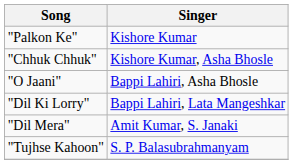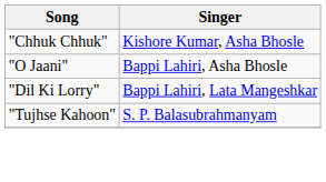 <table class="wikitable">
 <tr>
 <th>Song</th>
 <th>Singer</th>
-</tr>
-<tr>
-<td>"Palkon Ke"</td>
-<td><a href='#'>Kishore Kumar</a></td>
 </tr>
 <tr>
 <td>"Chhuk Chhuk"</td>
 <td><a href='#'>Kishore Kumar</a>, <a href='#'>Asha Bhosle</a></td>
 </tr>
 <tr>
 <td>"O Jaani"</td>
 <td><a href='#'>Bappi Lahiri</a>, Asha Bhosle</td>
 </tr>
 <tr>
 <td>"Dil Ki Lorry"</td>
 <td><a href='#'>Bappi Lahiri</a>, <a href='#'>Lata Mangeshkar</a></td>
 </tr>
 <tr>
-<td>"Dil Mera"</td>
-<td><a href='#'>Amit Kumar</a>, <a href='#'>S. Janaki</a></td>
-</tr>
-<tr>
 <td>"Tujhse Kahoon"</td>
 <td><a href='#'>S. P. Balasubrahmanyam</a></td>
 </tr>
 <tr>
 </tr>
 </table>
